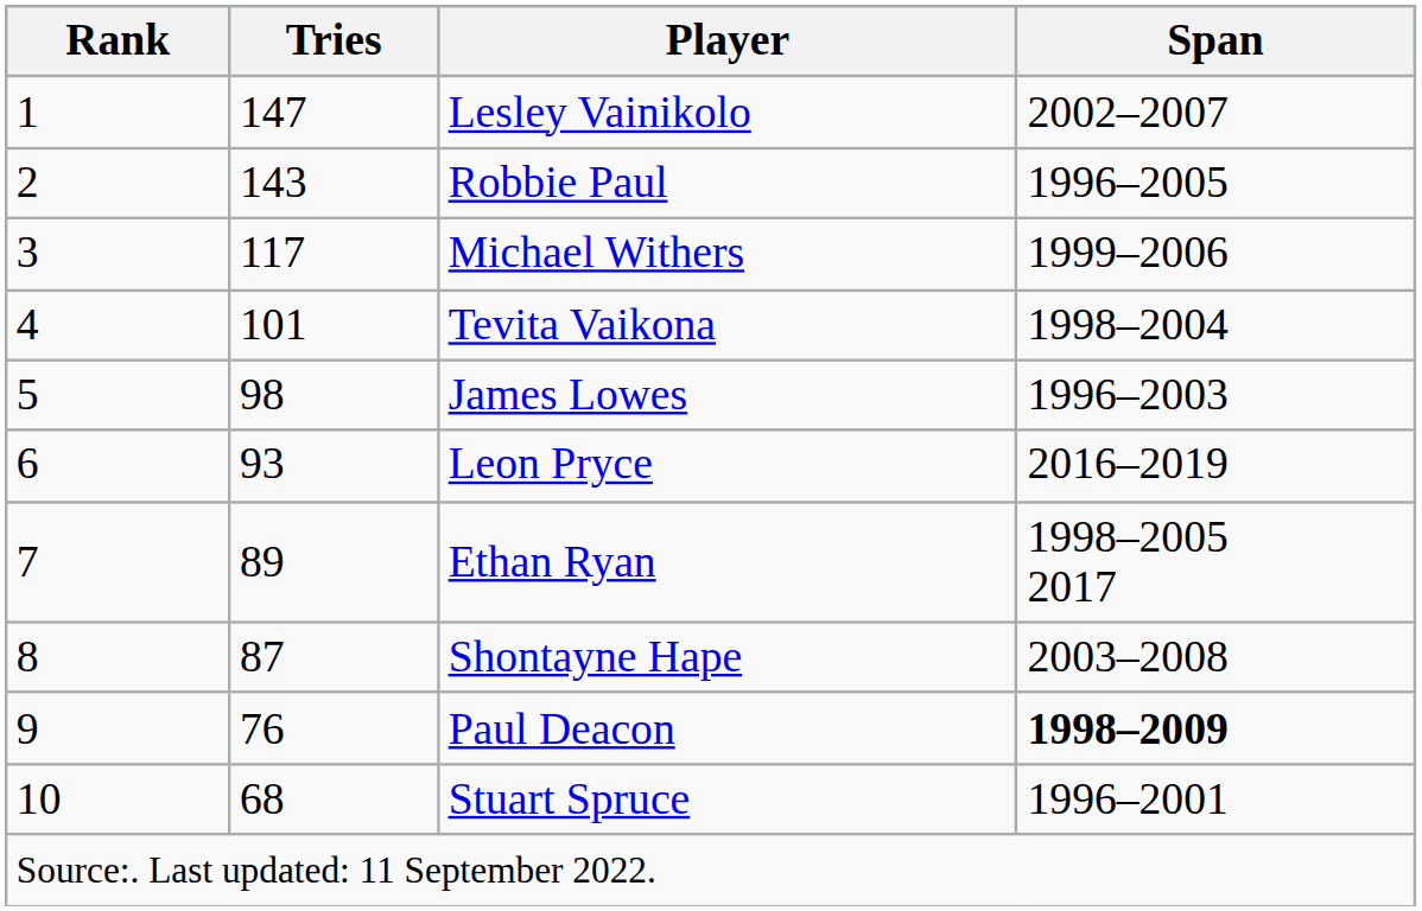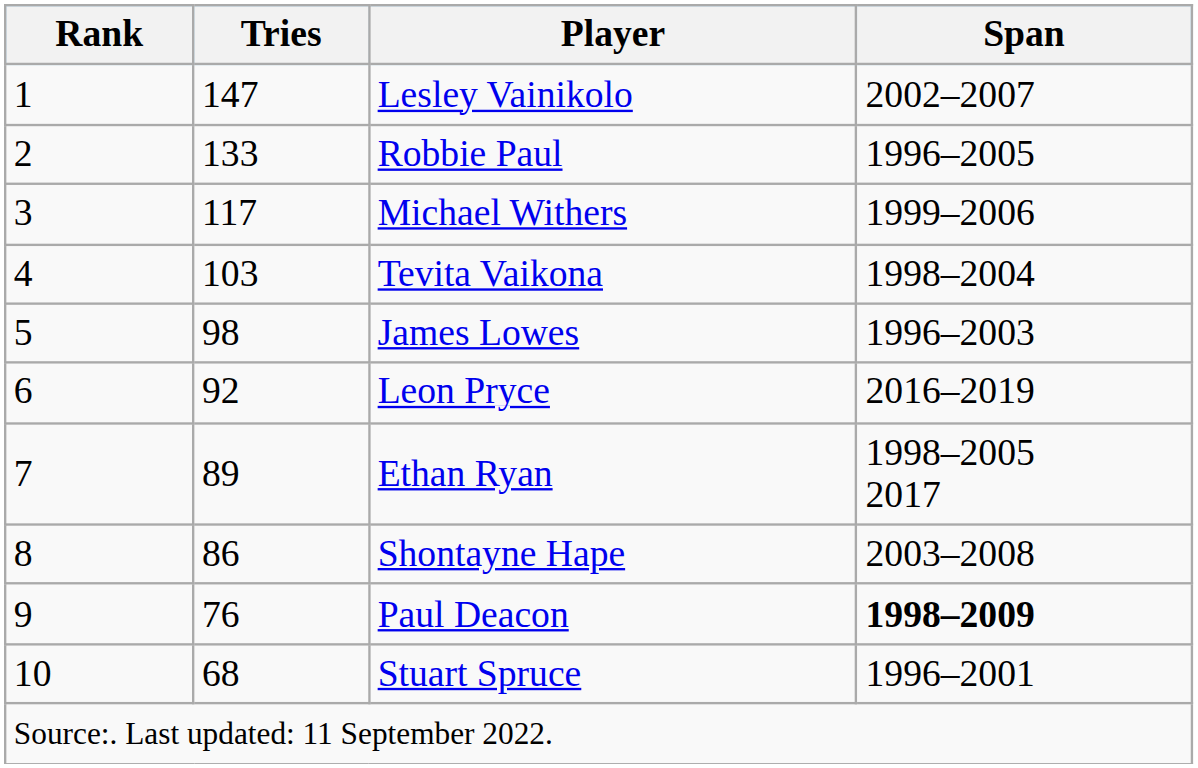 <table class="wikitable" style="width:40%;">
 <tr style="background:#87cefa;">
 <th>Rank</th>
 <th>Tries</th>
 <th>Player</th>
 <th>Span</th>
 </tr>
 <tr>
 <td>1</td>
 <td>147</td>
 <td> <a href='#'>Lesley Vainikolo</a></td>
 <td>2002–2007</td>
 </tr>
 <tr>
 <td>2</td>
-<td>143</td>
+<td>133</td>
 <td> <a href='#'>Robbie Paul</a></td>
 <td>1996–2005</td>
 </tr>
 <tr>
 <td>3</td>
 <td>117</td>
 <td> <a href='#'>Michael Withers</a></td>
 <td>1999–2006</td>
 </tr>
 <tr>
 <td>4</td>
-<td>101</td>
+<td>103</td>
 <td> <a href='#'>Tevita Vaikona</a></td>
 <td>1998–2004</td>
 </tr>
 <tr>
 <td>5</td>
 <td>98</td>
 <td> <a href='#'>James Lowes</a></td>
 <td>1996–2003</td>
 </tr>
 <tr>
 <td>6</td>
-<td>93</td>
+<td>92</td>
 <td> <a href='#'>Leon Pryce</a></td>
 <td>2016–2019</td>
 </tr>
 <tr>
 <td>7</td>
 <td>89</td>
 <td> <a href='#'>Ethan Ryan</a></td>
 <td>1998–2005 <br> 2017</td>
 </tr>
 <tr>
 <td>8</td>
-<td>87</td>
+<td>86</td>
 <td> <a href='#'>Shontayne Hape</a></td>
 <td>2003–2008</td>
 </tr>
 <tr>
 <td>9</td>
 <td>76</td>
 <td> <a href='#'>Paul Deacon</a></td>
 <td><strong>1998–2009</strong></td>
 </tr>
 <tr>
 <td>10</td>
 <td>68</td>
 <td> <a href='#'>Stuart Spruce</a></td>
 <td>1996–2001</td>
 </tr>
 <tr>
 <td colspan=4><small>Source:. Last updated: 11 September 2022.</small></td>
 </tr>
 </table>
